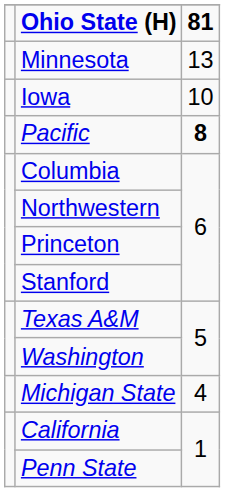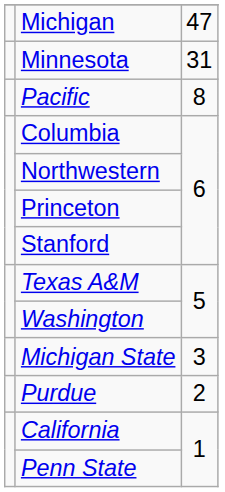 <table class="wikitable sortable" style="text-align:center">
 <tr>
 </tr>
 <tr>
 <td></td>
-<td align=left><strong><a href='#'>Ohio State</a></strong> <strong>(H)</strong></td>
-<td><strong>81</strong></td>
+<td align=left><a href='#'>Michigan</a></td>
+<td>47</td>
 </tr>
 <tr>
 <td></td>
 <td align=left><a href='#'>Minnesota</a></td>
-<td>13</td>
-</tr>
-<tr>
-<td></td>
-<td align=left><a href='#'>Iowa</a></td>
-<td>10</td>
+<td>31</td>
 </tr>
 <tr>
 <td></td>
 <td align=left><em><a href='#'>Pacific</a></em></td>
-<td><strong>8</strong></td>
+<td>8</td>
 </tr>
 <tr>
 <td rowspan=4></td>
 <td align=left><a href='#'>Columbia</a></td>
 <td rowspan=4>6</td>
 </tr>
 <tr>
 <td align=left><a href='#'>Northwestern</a></td>
 </tr>
 <tr>
 <td align=left><a href='#'>Princeton</a></td>
 </tr>
 <tr>
 <td align=left><a href='#'>Stanford</a></td>
 </tr>
 <tr>
 <td rowspan=2></td>
 <td align=left><em><a href='#'>Texas A&M</a></em></td>
 <td rowspan=2>5</td>
 </tr>
 <tr>
 <td align=left><em><a href='#'>Washington</a></em></td>
 </tr>
 <tr>
 <td></td>
 <td align=left><em><a href='#'>Michigan State</a></em></td>
-<td>4</td>
+<td>3</td>
+</tr>
+<tr>
+<td></td>
+<td align=left><em><a href='#'>Purdue</a></em></td>
+<td>2</td>
 </tr>
 <tr>
 <td rowspan=2></td>
 <td align=left><em><a href='#'>California</a></em></td>
 <td rowspan=2>1</td>
 </tr>
 <tr>
 <td align=left><em><a href='#'>Penn State</a> </em></td>
 </tr>
 </table>
